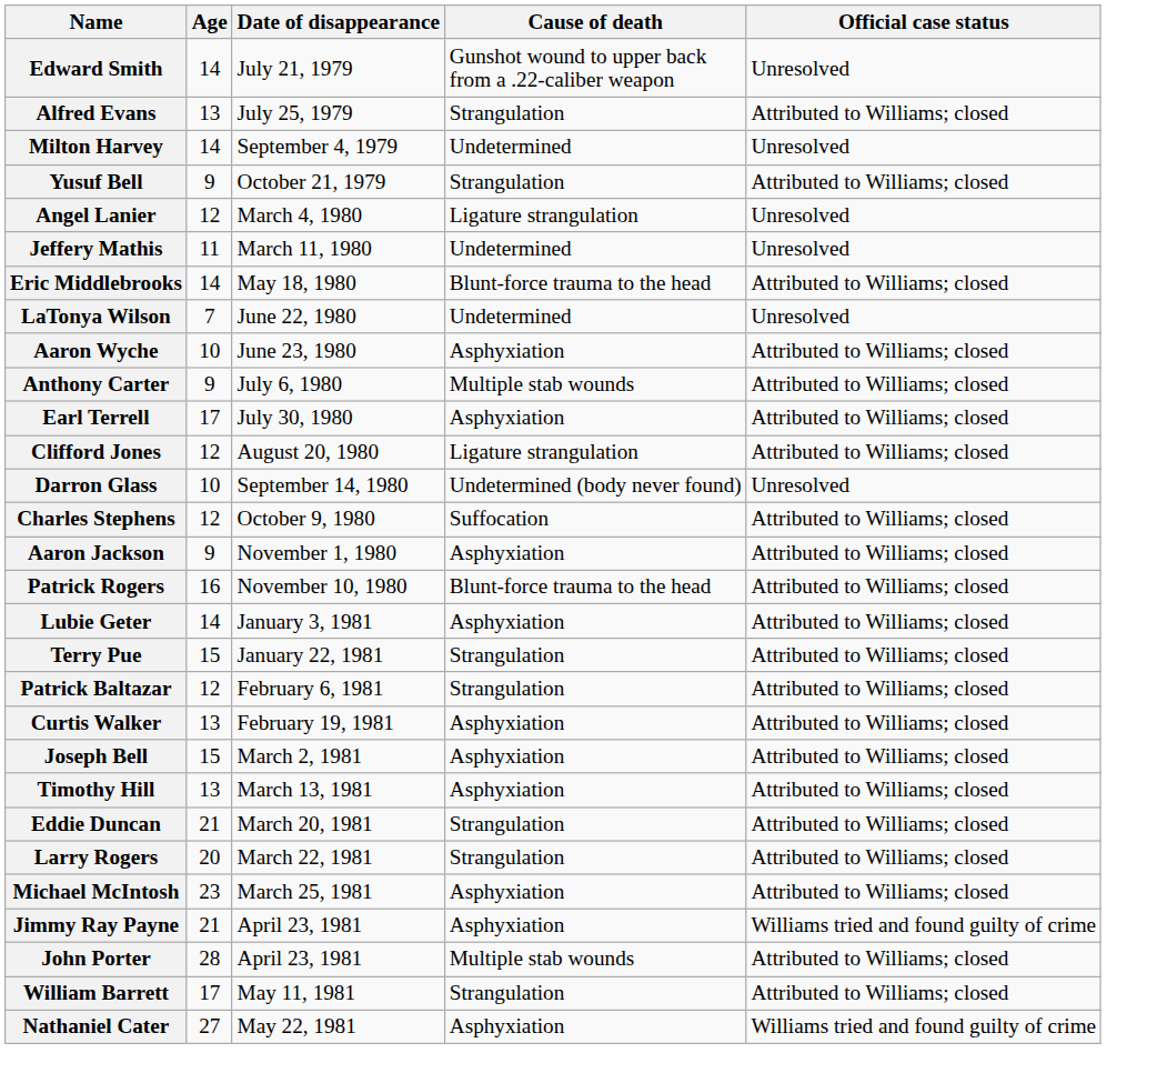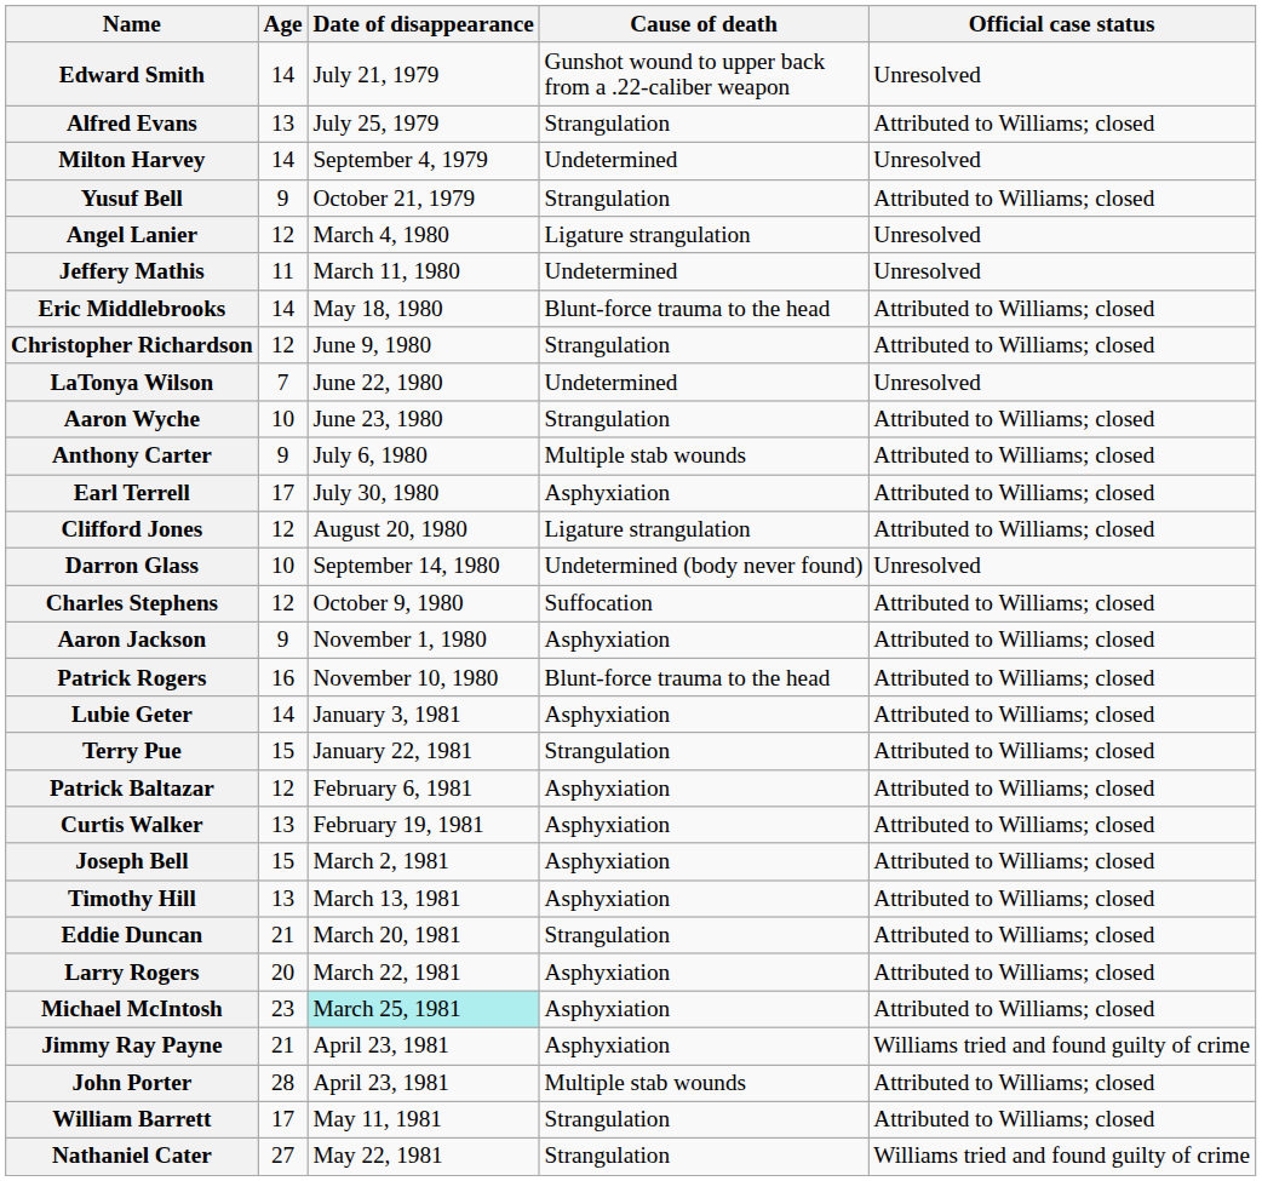 <table class="wikitable sortable">
 <tr>
 <th scope="col">Name</th>
 <th scope="col">Age</th>
 <th scope="col">Date of disappearance</th>
 <th scope="col">Cause of death</th>
 <th scope="col">Official case status</th>
 </tr>
 <tr>
 <th scope="row" data-sort-value="Smith, Edward">Edward Smith</th>
 <td style="text-align: center">14</td>
 <td>July 21, 1979</td>
 <td>Gunshot wound to upper back<br> from a .22-caliber weapon</td>
 <td>Unresolved</td>
 </tr>
 <tr>
 <th scope="row" data-sort-value="Evans, Alfred">Alfred Evans</th>
 <td style="text-align: center">13</td>
 <td>July 25, 1979</td>
 <td>Strangulation</td>
 <td>Attributed to Williams; closed</td>
 </tr>
 <tr>
 <th scope="row" data-sort-value="Harvey, Milton">Milton Harvey</th>
 <td style="text-align: center">14</td>
 <td>September 4, 1979</td>
 <td>Undetermined</td>
 <td>Unresolved</td>
 </tr>
 <tr>
 <th scope="row" data-sort-value="Bell, Yusuf">Yusuf Bell</th>
 <td style="text-align: center">9</td>
 <td>October 21, 1979</td>
 <td>Strangulation</td>
 <td>Attributed to Williams; closed</td>
 </tr>
 <tr>
 <th scope="row" data-sort-value="Lanier, Angel">Angel Lanier</th>
 <td style="text-align: center">12</td>
 <td>March 4, 1980</td>
 <td>Ligature strangulation</td>
 <td>Unresolved</td>
 </tr>
 <tr>
 <th scope="row" data-sort-value="Mathis, Jeffery">Jeffery Mathis</th>
 <td style="text-align: center">11</td>
 <td>March 11, 1980</td>
 <td>Undetermined</td>
 <td>Unresolved</td>
 </tr>
 <tr>
 <th scope="row" data-sort-value="Middlebrooks, Eric">Eric Middlebrooks</th>
 <td style="text-align: center">14</td>
 <td>May 18, 1980</td>
 <td>Blunt-force trauma to the head</td>
 <td>Attributed to Williams; closed</td>
 </tr>
 <tr>
+<th scope="row" data-sort-value="Richardson, Christopher">Christopher Richardson</th>
+<td style="text-align: center">12</td>
+<td>June 9, 1980</td>
+<td>Strangulation</td>
+<td>Attributed to Williams; closed</td>
+</tr>
+<tr>
 <th scope="row" data-sort-value="Wilson, LaTonya">LaTonya Wilson</th>
 <td style="text-align: center">7</td>
 <td>June 22, 1980</td>
 <td>Undetermined</td>
 <td>Unresolved</td>
 </tr>
 <tr>
 <th scope="row" data-sort-value="Wyche, Aaron">Aaron Wyche</th>
 <td style="text-align: center">10</td>
 <td>June 23, 1980</td>
-<td>Asphyxiation</td>
+<td>Strangulation</td>
 <td>Attributed to Williams; closed</td>
 </tr>
 <tr>
 <th scope="row" data-sort-value="Carter, Anthony">Anthony Carter</th>
 <td style="text-align: center">9</td>
 <td>July 6, 1980</td>
 <td>Multiple stab wounds</td>
 <td>Attributed to Williams; closed</td>
 </tr>
 <tr>
 <th scope="row" data-sort-value="Terrell, Earl">Earl Terrell</th>
 <td style="text-align: center">17</td>
 <td>July 30, 1980</td>
 <td>Asphyxiation</td>
 <td>Attributed to Williams; closed</td>
 </tr>
 <tr>
 <th scope="row" data-sort-value="Jones, Clifford">Clifford Jones</th>
 <td style="text-align: center">12</td>
 <td>August 20, 1980</td>
 <td>Ligature strangulation</td>
 <td>Attributed to Williams; closed</td>
 </tr>
 <tr>
 <th scope="row" data-sort-value="Glass, Darron">Darron Glass</th>
 <td style="text-align: center">10</td>
 <td>September 14, 1980</td>
 <td>Undetermined (body never found)</td>
 <td>Unresolved</td>
 </tr>
 <tr>
 <th scope="row" data-sort-value="Stephens, Charles">Charles Stephens</th>
 <td style="text-align: center">12</td>
 <td>October 9, 1980</td>
 <td>Suffocation</td>
 <td>Attributed to Williams; closed</td>
 </tr>
 <tr>
 <th scope="row" data-sort-value="Jackson, Aaron">Aaron Jackson</th>
 <td style="text-align: center">9</td>
 <td>November 1, 1980</td>
 <td>Asphyxiation</td>
 <td>Attributed to Williams; closed</td>
 </tr>
 <tr>
 <th scope="row" data-sort-value="Rogers, Patrick">Patrick Rogers</th>
 <td style="text-align: center">16</td>
 <td>November 10, 1980</td>
 <td>Blunt-force trauma to the head</td>
 <td>Attributed to Williams; closed</td>
 </tr>
 <tr>
 <th scope="row" data-sort-value="Geter, Lubie">Lubie Geter</th>
 <td style="text-align: center">14</td>
 <td>January 3, 1981</td>
 <td>Asphyxiation</td>
 <td>Attributed to Williams; closed</td>
 </tr>
 <tr>
 <th scope="row" data-sort-value="Pue, Terry">Terry Pue</th>
 <td style="text-align: center">15</td>
 <td>January 22, 1981</td>
 <td>Strangulation</td>
 <td>Attributed to Williams; closed</td>
 </tr>
 <tr>
 <th scope="row" data-sort-value="Baltazar, Patrick">Patrick Baltazar</th>
 <td style="text-align: center">12</td>
 <td>February 6, 1981</td>
-<td>Strangulation</td>
+<td>Asphyxiation</td>
 <td>Attributed to Williams; closed</td>
 </tr>
 <tr>
 <th scope="row" data-sort-value="Walker, Curtis">Curtis Walker</th>
 <td style="text-align: center">13</td>
 <td>February 19, 1981</td>
 <td>Asphyxiation</td>
 <td>Attributed to Williams; closed</td>
 </tr>
 <tr>
 <th scope="row" data-sort-value="Bell, Joseph">Joseph Bell</th>
 <td style="text-align: center">15</td>
 <td>March 2, 1981</td>
 <td>Asphyxiation</td>
 <td>Attributed to Williams; closed</td>
 </tr>
 <tr>
 <th scope="row" data-sort-value="Hill, Timothy">Timothy Hill</th>
 <td style="text-align: center">13</td>
 <td>March 13, 1981</td>
 <td>Asphyxiation</td>
 <td>Attributed to Williams; closed</td>
 </tr>
 <tr>
 <th scope="row" data-sort-value="Duncan, Eddie">Eddie Duncan</th>
 <td style="text-align: center">21</td>
 <td>March 20, 1981</td>
 <td>Strangulation</td>
 <td>Attributed to Williams; closed</td>
 </tr>
 <tr>
 <th scope="row" data-sort-value="Rogers, Larry">Larry Rogers</th>
 <td style="text-align: center">20</td>
 <td>March 22, 1981</td>
-<td>Strangulation</td>
+<td>Asphyxiation</td>
 <td>Attributed to Williams; closed</td>
 </tr>
 <tr>
 <th scope="row" data-sort-value="McIntosh, Michael">Michael McIntosh</th>
 <td style="text-align: center">23</td>
-<td>March 25, 1981</td>
+<td style="background: paleturquoise;">March 25, 1981</td>
 <td>Asphyxiation</td>
 <td>Attributed to Williams; closed</td>
 </tr>
 <tr>
 <th scope="row" data-sort-value="Payne, Jimmy Ray">Jimmy Ray Payne</th>
 <td style="text-align: center">21</td>
 <td>April 23, 1981</td>
 <td>Asphyxiation</td>
 <td>Williams tried and found guilty of crime</td>
 </tr>
 <tr>
 <th scope="row" data-sort-value="Porter, John">John Porter</th>
 <td style="text-align: center">28</td>
 <td data-sort-value="April 30, 1981">April 23, 1981</td>
 <td>Multiple stab wounds</td>
 <td>Attributed to Williams; closed</td>
 </tr>
 <tr>
 <th scope="row" data-sort-value="Barrett, William">William Barrett</th>
 <td style="text-align: center">17</td>
 <td>May 11, 1981</td>
 <td>Strangulation</td>
 <td>Attributed to Williams; closed</td>
 </tr>
 <tr>
 <th scope="row" data-sort-value="Cater, Nathaniel">Nathaniel Cater</th>
 <td style="text-align: center">27</td>
 <td>May 22, 1981</td>
-<td>Asphyxiation</td>
+<td>Strangulation</td>
 <td>Williams tried and found guilty of crime</td>
 </tr>
 </table>
